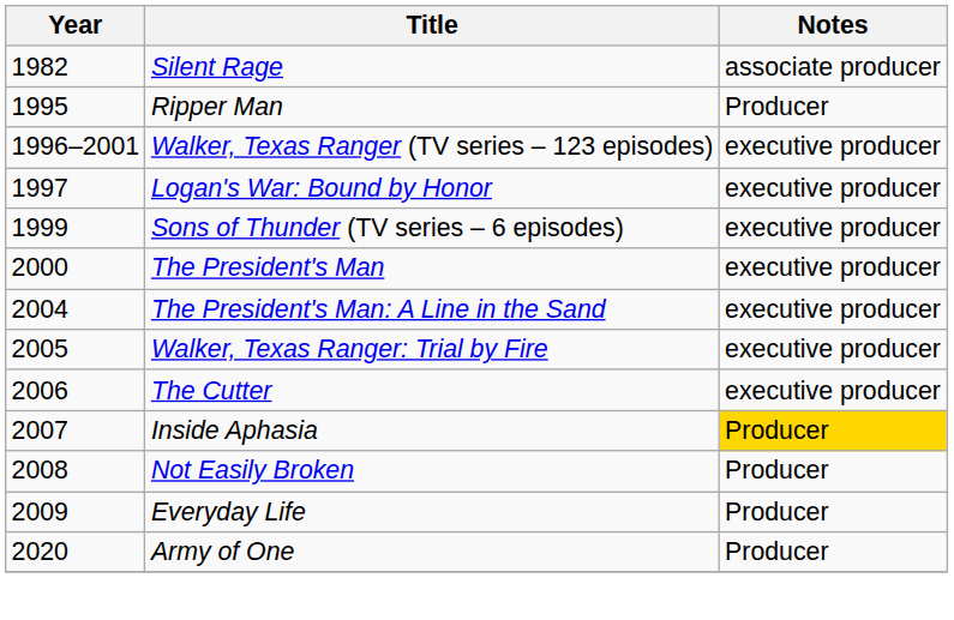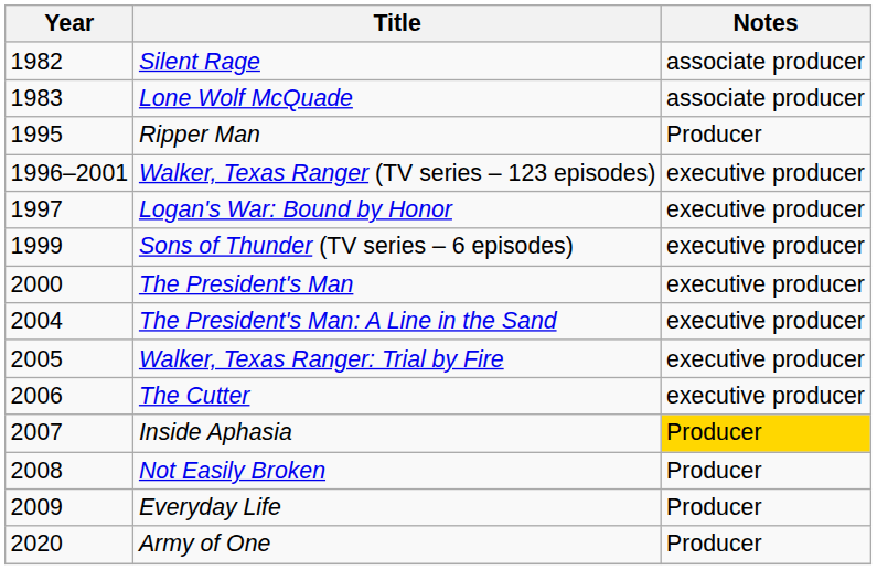 <table class="wikitable">
 <tr>
 <th>Year</th>
 <th>Title</th>
 <th>Notes</th>
 </tr>
 <tr>
 <td>1982</td>
 <td><em><a href='#'>Silent Rage</a></em></td>
+<td>associate producer</td>
+</tr>
+<tr>
+<td>1983</td>
+<td><em><a href='#'>Lone Wolf McQuade</a></em></td>
 <td>associate producer</td>
 </tr>
 <tr>
 <td>1995</td>
 <td><em>Ripper Man</em></td>
 <td>Producer</td>
 </tr>
 <tr>
 <td>1996–2001</td>
 <td><em><a href='#'>Walker, Texas Ranger</a></em> (TV series – 123 episodes)</td>
 <td>executive producer</td>
 </tr>
 <tr>
 <td>1997</td>
 <td><em><a href='#'>Logan's War: Bound by Honor</a></em></td>
 <td>executive producer</td>
 </tr>
 <tr>
 <td>1999</td>
 <td><em><a href='#'>Sons of Thunder</a></em> (TV series – 6 episodes)</td>
 <td>executive producer</td>
 </tr>
 <tr>
 <td>2000</td>
 <td><em><a href='#'>The President's Man</a></em></td>
 <td>executive producer</td>
 </tr>
 <tr>
 <td>2004</td>
 <td><em><a href='#'>The President's Man: A Line in the Sand</a></em></td>
 <td>executive producer</td>
 </tr>
 <tr>
 <td>2005</td>
 <td><em><a href='#'>Walker, Texas Ranger: Trial by Fire</a></em></td>
 <td>executive producer</td>
 </tr>
 <tr>
 <td>2006</td>
 <td><em><a href='#'>The Cutter</a></em></td>
 <td>executive producer</td>
 </tr>
 <tr>
 <td>2007</td>
 <td><em>Inside Aphasia</em></td>
 <td style="background: gold;">Producer</td>
 </tr>
 <tr>
 <td>2008</td>
 <td><em><a href='#'>Not Easily Broken</a></em></td>
 <td>Producer</td>
 </tr>
 <tr>
 <td>2009</td>
 <td><em>Everyday Life</em></td>
 <td>Producer</td>
 </tr>
 <tr>
 <td>2020</td>
 <td><em>Army of One</em></td>
 <td>Producer</td>
 </tr>
 <tr>
 </tr>
 </table>
